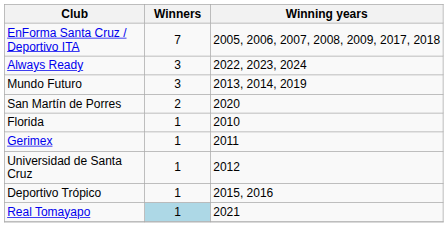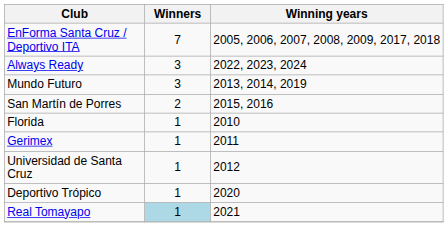 <table class="wikitable sortable">
 <tr>
 <th scope=col class="unsortable" width=180>Club</th>
 <th scope=col width=80>Winners</th>
 <th scope=col class="unsortable">Winning years</th>
 </tr>
 <tr>
 <td><a href='#'>EnForma Santa Cruz / Deportivo ITA</a></td>
 <td align=center>7</td>
 <td>2005, 2006, 2007, 2008, 2009, 2017, 2018</td>
 </tr>
 <tr>
 <td><a href='#'>Always Ready</a></td>
 <td align=center>3</td>
 <td>2022, 2023, 2024</td>
 </tr>
 <tr>
 <td>Mundo Futuro</td>
 <td align=center>3</td>
 <td>2013, 2014, 2019</td>
 </tr>
 <tr>
 <td>San Martín de Porres</td>
 <td align=center>2</td>
-<td>2020</td>
+<td>2015, 2016</td>
 </tr>
 <tr>
 <td>Florida</td>
 <td align=center>1</td>
 <td>2010</td>
 </tr>
 <tr>
 <td><a href='#'>Gerimex</a></td>
 <td align=center>1</td>
 <td>2011</td>
 </tr>
 <tr>
 <td>Universidad de Santa Cruz</td>
 <td align=center>1</td>
 <td>2012</td>
 </tr>
 <tr>
 <td>Deportivo Trópico</td>
 <td align=center>1</td>
-<td>2015, 2016</td>
+<td>2020</td>
 </tr>
 <tr>
 <td><a href='#'>Real Tomayapo</a></td>
 <td align=center style="background: lightblue;">1</td>
 <td>2021</td>
 </tr>
 <tr>
 </tr>
 </table>
